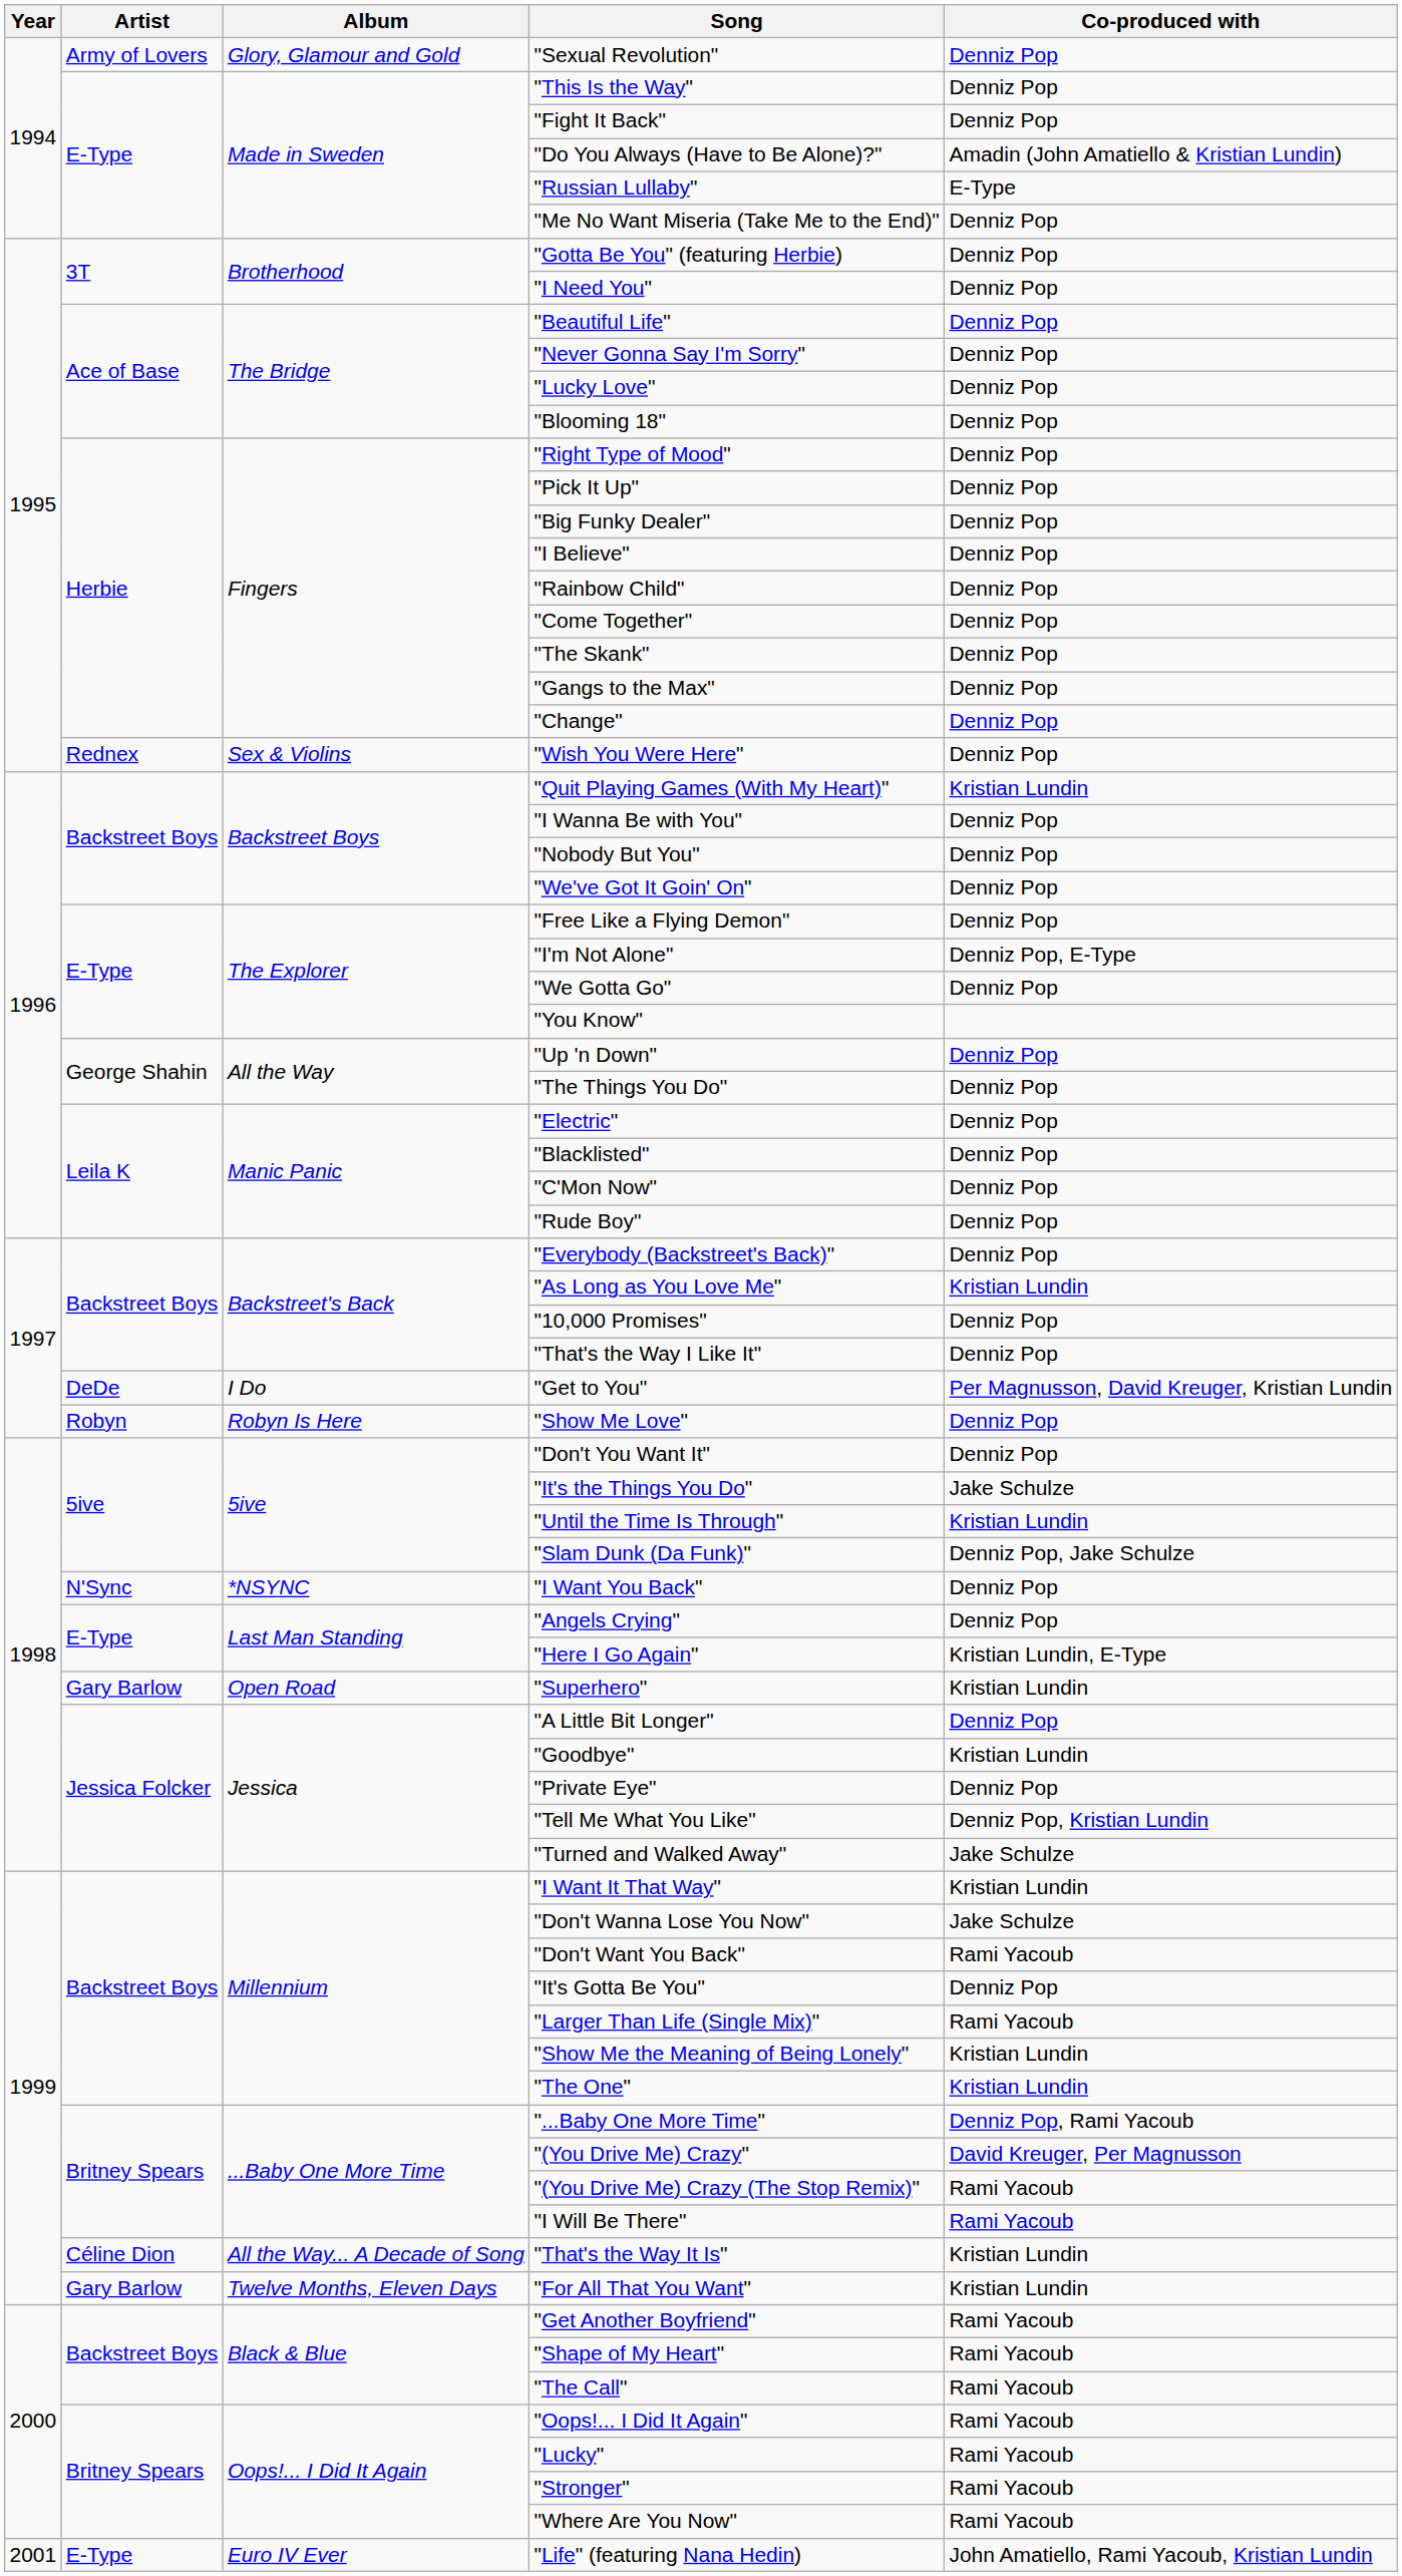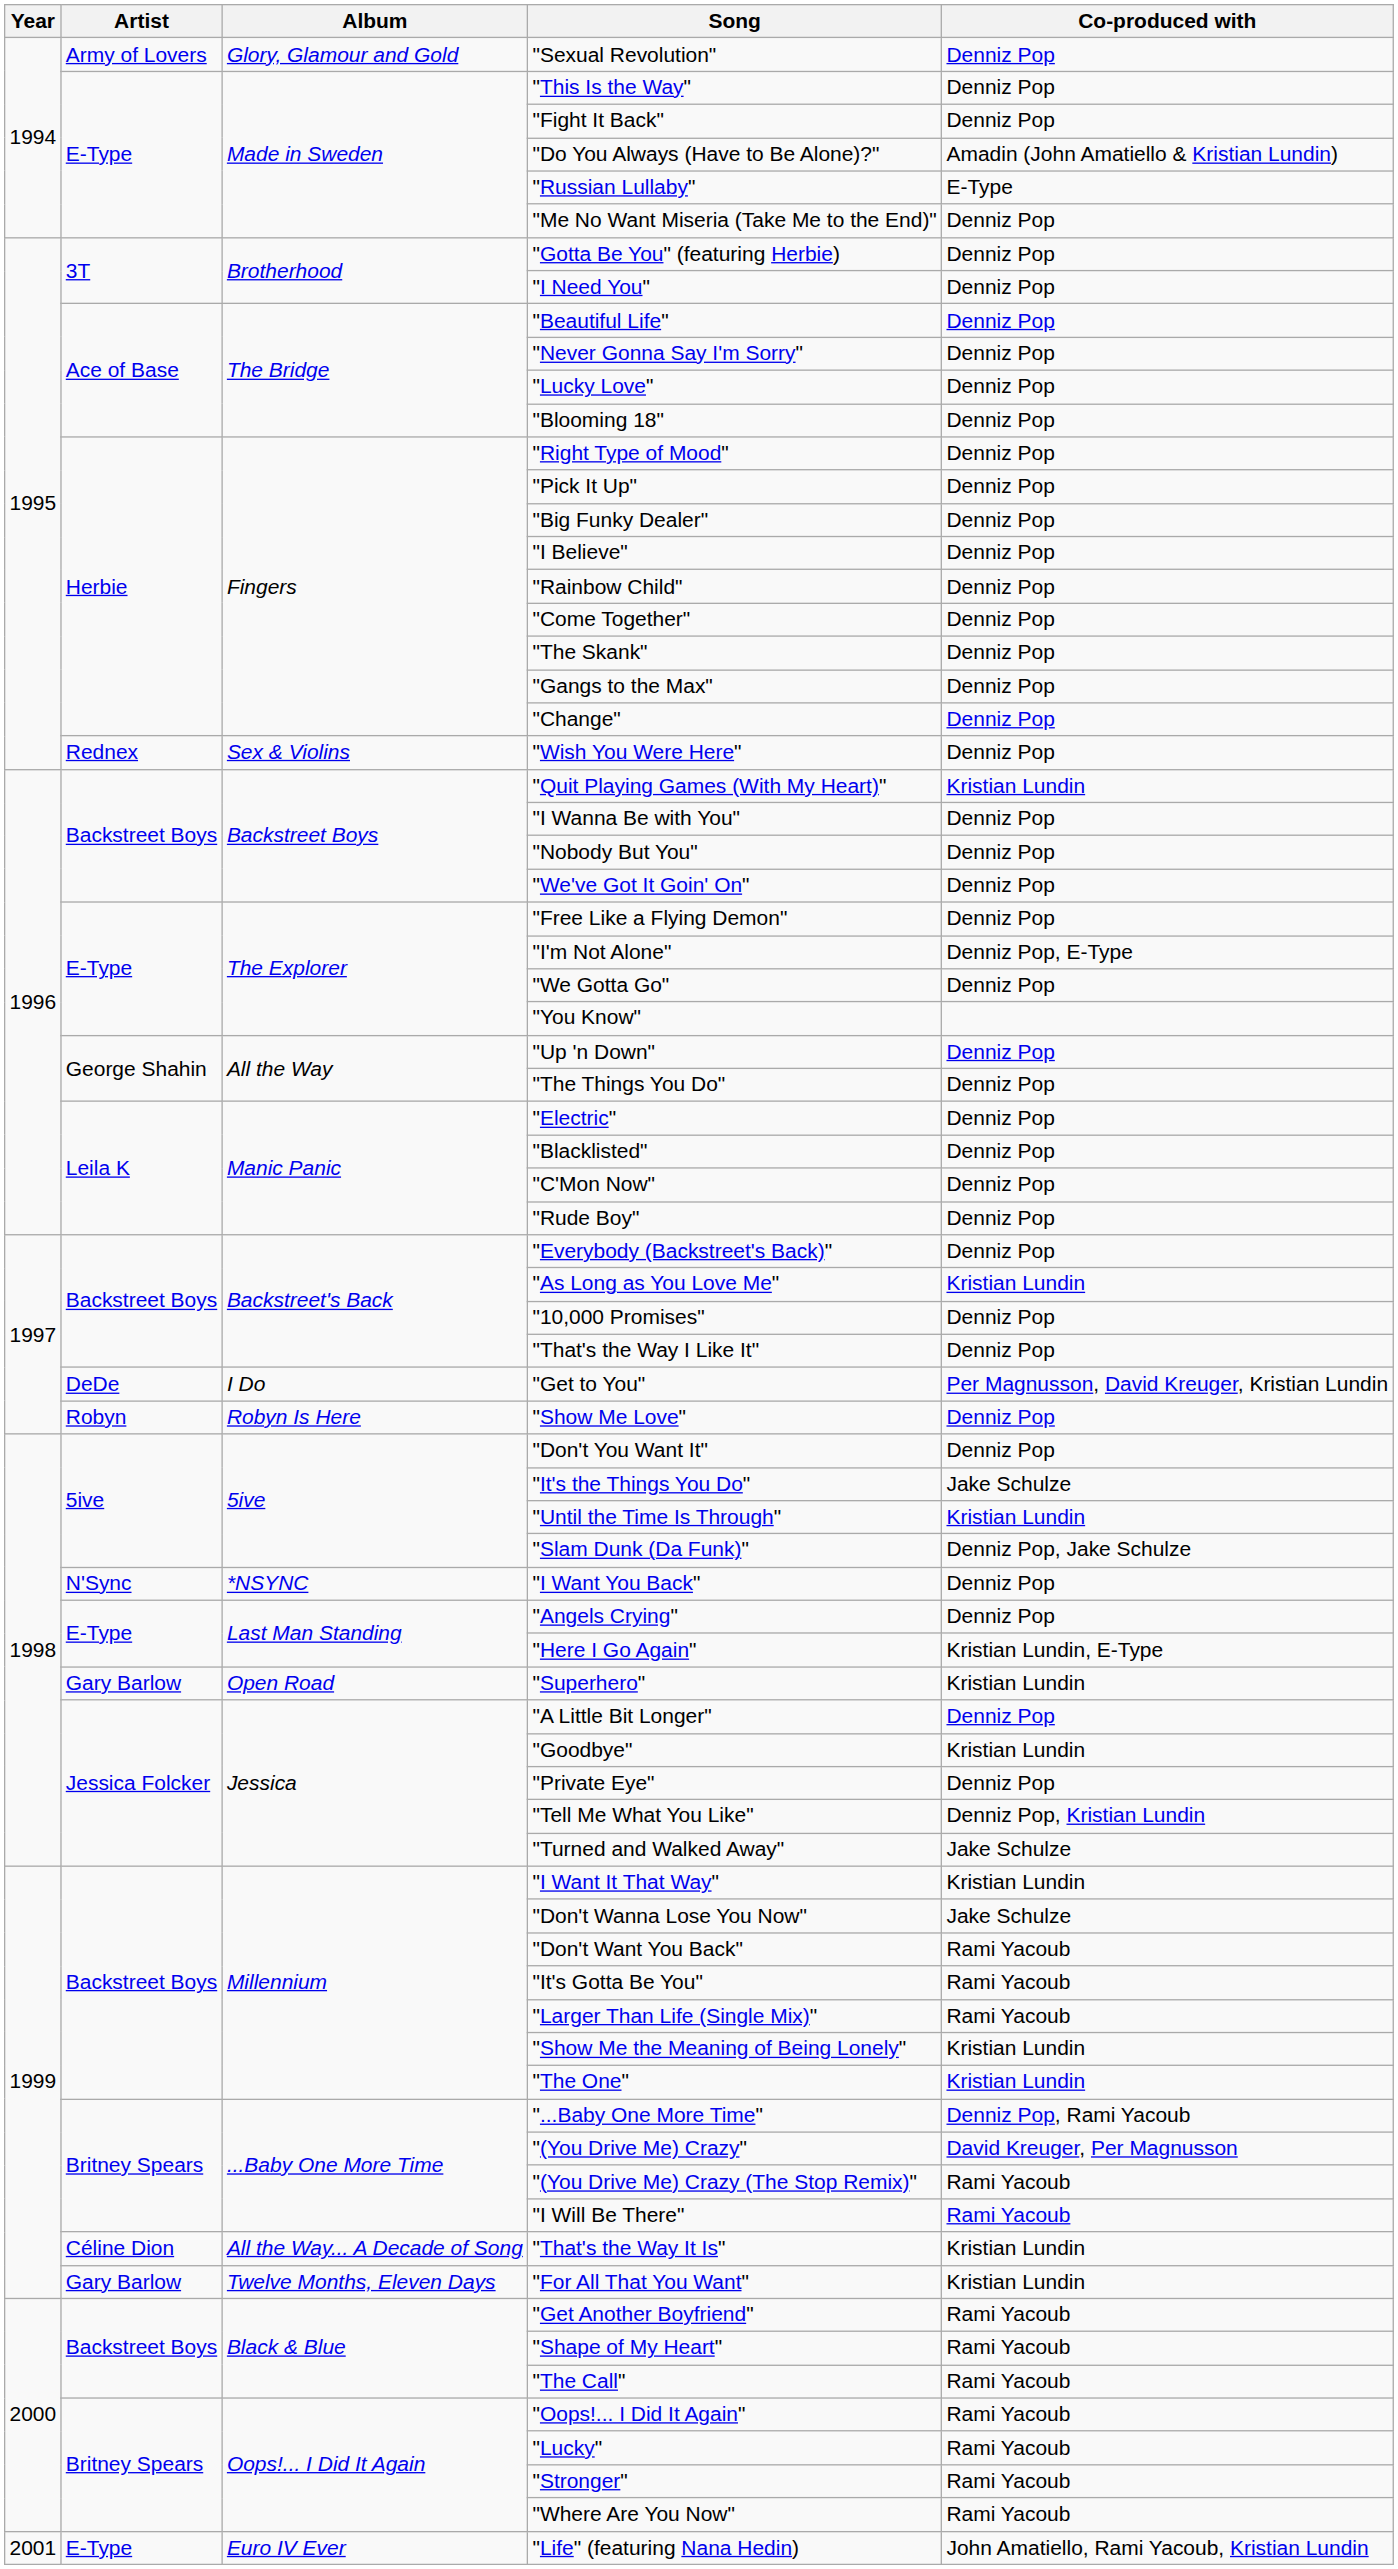 <table class="wikitable">
 <tr>
 <th>Year</th>
 <th>Artist</th>
 <th>Album</th>
 <th>Song</th>
 <th>Co-produced with</th>
 </tr>
 <tr>
 <td rowspan="6">1994</td>
 <td><a href='#'>Army of Lovers</a></td>
 <td><em><a href='#'>Glory, Glamour and Gold</a></em></td>
 <td>"Sexual Revolution"</td>
 <td><a href='#'>Denniz Pop</a></td>
 </tr>
 <tr>
 <td rowspan="5"><a href='#'>E-Type</a></td>
 <td rowspan="5"><em><a href='#'>Made in Sweden</a></em></td>
 <td>"<a href='#'>This Is the Way</a>"</td>
 <td>Denniz Pop</td>
 </tr>
 <tr>
 <td>"Fight It Back"</td>
 <td>Denniz Pop</td>
 </tr>
 <tr>
 <td>"Do You Always (Have to Be Alone)?"</td>
 <td>Amadin (John Amatiello & <a href='#'>Kristian Lundin</a>)</td>
 </tr>
 <tr>
 <td>"<a href='#'>Russian Lullaby</a>"</td>
 <td>E-Type</td>
 </tr>
 <tr>
 <td>"Me No Want Miseria (Take Me to the End)"</td>
 <td>Denniz Pop</td>
 </tr>
 <tr>
 <td rowspan="16">1995</td>
 <td rowspan="2"><a href='#'>3T</a></td>
 <td rowspan="2"><em><a href='#'>Brotherhood</a></em></td>
 <td>"<a href='#'>Gotta Be You</a>" (featuring <a href='#'>Herbie</a>)</td>
 <td>Denniz Pop</td>
 </tr>
 <tr>
 <td>"<a href='#'>I Need You</a>"</td>
 <td>Denniz Pop</td>
 </tr>
 <tr>
 <td rowspan="4"><a href='#'>Ace of Base</a></td>
 <td rowspan="4"><em><a href='#'>The Bridge</a></em></td>
 <td>"<a href='#'>Beautiful Life</a>"</td>
 <td><a href='#'>Denniz Pop</a></td>
 </tr>
 <tr>
 <td>"<a href='#'>Never Gonna Say I'm Sorry</a>"</td>
 <td>Denniz Pop</td>
 </tr>
 <tr>
 <td>"<a href='#'>Lucky Love</a>"</td>
 <td>Denniz Pop</td>
 </tr>
 <tr>
 <td>"Blooming 18"</td>
 <td>Denniz Pop</td>
 </tr>
 <tr>
 <td rowspan="9"><a href='#'>Herbie</a></td>
 <td rowspan="9"><em>Fingers</em></td>
 <td>"<a href='#'>Right Type of Mood</a>"</td>
 <td>Denniz Pop</td>
 </tr>
 <tr>
 <td>"Pick It Up"</td>
 <td>Denniz Pop</td>
 </tr>
 <tr>
 <td>"Big Funky Dealer"</td>
 <td>Denniz Pop</td>
 </tr>
 <tr>
 <td>"I Believe"</td>
 <td>Denniz Pop</td>
 </tr>
 <tr>
 <td>"Rainbow Child"</td>
 <td>Denniz Pop</td>
 </tr>
 <tr>
 <td>"Come Together"</td>
 <td>Denniz Pop</td>
 </tr>
 <tr>
 <td>"The Skank"</td>
 <td>Denniz Pop</td>
 </tr>
 <tr>
 <td>"Gangs to the Max"</td>
 <td>Denniz Pop</td>
 </tr>
 <tr>
 <td>"Change"</td>
 <td><a href='#'>Denniz Pop</a></td>
 </tr>
 <tr>
 <td><a href='#'>Rednex</a></td>
 <td><em><a href='#'>Sex & Violins</a></em></td>
 <td>"<a href='#'>Wish You Were Here</a>"</td>
 <td>Denniz Pop</td>
 </tr>
 <tr>
 <td rowspan="14">1996</td>
 <td rowspan="4"><a href='#'>Backstreet Boys</a></td>
 <td rowspan="4"><em><a href='#'>Backstreet Boys</a></em></td>
 <td>"<a href='#'>Quit Playing Games (With My Heart)</a>"</td>
 <td><a href='#'>Kristian Lundin</a></td>
 </tr>
 <tr>
 <td>"I Wanna Be with You"</td>
 <td>Denniz Pop</td>
 </tr>
 <tr>
 <td>"Nobody But You"</td>
 <td>Denniz Pop</td>
 </tr>
 <tr>
 <td>"<a href='#'>We've Got It Goin' On</a>"</td>
 <td>Denniz Pop</td>
 </tr>
 <tr>
 <td rowspan="4"><a href='#'>E-Type</a></td>
 <td rowspan="4"><em><a href='#'>The Explorer</a></em></td>
 <td>"Free Like a Flying Demon"</td>
 <td>Denniz Pop</td>
 </tr>
 <tr>
 <td>"I'm Not Alone"</td>
 <td>Denniz Pop, E-Type</td>
 </tr>
 <tr>
 <td>"We Gotta Go"</td>
 <td>Denniz Pop</td>
 </tr>
 <tr>
 <td>"You Know"</td>
 <td></td>
 </tr>
 <tr>
 <td rowspan="2">George Shahin</td>
 <td rowspan="2"><em>All the Way</em></td>
 <td>"Up 'n Down"</td>
 <td><a href='#'>Denniz Pop</a></td>
 </tr>
 <tr>
 <td>"The Things You Do"</td>
 <td>Denniz Pop</td>
 </tr>
 <tr>
 <td rowspan="4"><a href='#'>Leila K</a></td>
 <td rowspan="4"><em><a href='#'>Manic Panic</a></em></td>
 <td>"<a href='#'>Electric</a>"</td>
 <td>Denniz Pop</td>
 </tr>
 <tr>
 <td>"Blacklisted"</td>
 <td>Denniz Pop</td>
 </tr>
 <tr>
 <td>"C'Mon Now"</td>
 <td>Denniz Pop</td>
 </tr>
 <tr>
 <td>"Rude Boy"</td>
 <td>Denniz Pop</td>
 </tr>
 <tr>
 <td rowspan="6">1997</td>
 <td rowspan="4"><a href='#'>Backstreet Boys</a></td>
 <td rowspan="4"><em><a href='#'>Backstreet's Back</a></em></td>
 <td>"<a href='#'>Everybody (Backstreet's Back)</a>"</td>
 <td>Denniz Pop</td>
 </tr>
 <tr>
 <td>"<a href='#'>As Long as You Love Me</a>"</td>
 <td><a href='#'>Kristian Lundin</a></td>
 </tr>
 <tr>
 <td>"10,000 Promises"</td>
 <td>Denniz Pop</td>
 </tr>
 <tr>
 <td>"That's the Way I Like It"</td>
 <td>Denniz Pop</td>
 </tr>
 <tr>
 <td><a href='#'>DeDe</a></td>
 <td><em>I Do</em></td>
 <td>"Get to You"</td>
 <td><a href='#'>Per Magnusson</a>, <a href='#'>David Kreuger</a>, Kristian Lundin</td>
 </tr>
 <tr>
 <td><a href='#'>Robyn</a></td>
 <td><em><a href='#'>Robyn Is Here</a></em></td>
 <td>"<a href='#'>Show Me Love</a>"</td>
 <td><a href='#'>Denniz Pop</a></td>
 </tr>
 <tr>
 <td rowspan="13">1998</td>
 <td rowspan="4"><a href='#'>5ive</a></td>
 <td rowspan="4"><em><a href='#'>5ive</a></em></td>
 <td>"Don't You Want It"</td>
 <td>Denniz Pop</td>
 </tr>
 <tr>
 <td>"<a href='#'>It's the Things You Do</a>"</td>
 <td>Jake Schulze</td>
 </tr>
 <tr>
 <td>"<a href='#'>Until the Time Is Through</a>"</td>
 <td><a href='#'>Kristian Lundin</a></td>
 </tr>
 <tr>
 <td>"<a href='#'>Slam Dunk (Da Funk)</a>"</td>
 <td>Denniz Pop, Jake Schulze</td>
 </tr>
 <tr>
 <td><a href='#'>N'Sync</a></td>
 <td><em><a href='#'>*NSYNC</a></em></td>
 <td>"<a href='#'>I Want You Back</a>"</td>
 <td>Denniz Pop</td>
 </tr>
 <tr>
 <td rowspan="2"><a href='#'>E-Type</a></td>
 <td rowspan="2"><em><a href='#'>Last Man Standing</a></em></td>
 <td>"<a href='#'>Angels Crying</a>"</td>
 <td>Denniz Pop</td>
 </tr>
 <tr>
 <td>"<a href='#'>Here I Go Again</a>"</td>
 <td>Kristian Lundin, E-Type</td>
 </tr>
 <tr>
 <td><a href='#'>Gary Barlow</a></td>
 <td><em><a href='#'>Open Road</a></em></td>
 <td>"<a href='#'>Superhero</a>"</td>
 <td>Kristian Lundin</td>
 </tr>
 <tr>
 <td rowspan="5"><a href='#'>Jessica Folcker</a></td>
 <td rowspan="5"><em>Jessica</em></td>
 <td>"A Little Bit Longer"</td>
 <td><a href='#'>Denniz Pop</a></td>
 </tr>
 <tr>
 <td>"Goodbye"</td>
 <td>Kristian Lundin</td>
 </tr>
 <tr>
 <td>"Private Eye"</td>
 <td>Denniz Pop</td>
 </tr>
 <tr>
 <td>"Tell Me What You Like"</td>
 <td>Denniz Pop, <a href='#'>Kristian Lundin</a></td>
 </tr>
 <tr>
 <td>"Turned and Walked Away"</td>
 <td>Jake Schulze</td>
 </tr>
 <tr>
 <td rowspan="13">1999</td>
 <td rowspan="7"><a href='#'>Backstreet Boys</a></td>
 <td rowspan="7"><em><a href='#'>Millennium</a></em></td>
 <td>"<a href='#'>I Want It That Way</a>"</td>
 <td>Kristian Lundin</td>
 </tr>
 <tr>
 <td>"Don't Wanna Lose You Now"</td>
 <td>Jake Schulze</td>
 </tr>
 <tr>
 <td>"Don't Want You Back"</td>
 <td>Rami Yacoub</td>
 </tr>
 <tr>
 <td>"It's Gotta Be You"</td>
-<td>Denniz Pop</td>
+<td>Rami Yacoub</td>
 </tr>
 <tr>
 <td>"<a href='#'>Larger Than Life (Single Mix)</a>"</td>
 <td>Rami Yacoub</td>
 </tr>
 <tr>
 <td>"<a href='#'>Show Me the Meaning of Being Lonely</a>"</td>
 <td>Kristian Lundin</td>
 </tr>
 <tr>
 <td>"<a href='#'>The One</a>"</td>
 <td><a href='#'>Kristian Lundin</a></td>
 </tr>
 <tr>
 <td rowspan="4"><a href='#'>Britney Spears</a></td>
 <td rowspan="4"><em><a href='#'>...Baby One More Time</a></em></td>
 <td>"<a href='#'>...Baby One More Time</a>"</td>
 <td><a href='#'>Denniz Pop</a>, Rami Yacoub</td>
 </tr>
 <tr>
 <td>"<a href='#'>(You Drive Me) Crazy</a>"</td>
 <td><a href='#'>David Kreuger</a>, <a href='#'>Per Magnusson</a></td>
 </tr>
 <tr>
 <td>"<a href='#'>(You Drive Me) Crazy (The Stop Remix)</a>"</td>
 <td>Rami Yacoub</td>
 </tr>
 <tr>
 <td>"I Will Be There"</td>
 <td><a href='#'>Rami Yacoub</a></td>
 </tr>
 <tr>
 <td><a href='#'>Céline Dion</a></td>
 <td><em><a href='#'>All the Way... A Decade of Song</a></em></td>
 <td>"<a href='#'>That's the Way It Is</a>"</td>
 <td>Kristian Lundin</td>
 </tr>
 <tr>
 <td><a href='#'>Gary Barlow</a></td>
 <td><em><a href='#'>Twelve Months, Eleven Days</a></em></td>
 <td>"<a href='#'>For All That You Want</a>"</td>
 <td>Kristian Lundin</td>
 </tr>
 <tr>
 <td rowspan="7">2000</td>
 <td rowspan="3"><a href='#'>Backstreet Boys</a></td>
 <td rowspan="3"><em><a href='#'>Black & Blue</a></em></td>
 <td>"<a href='#'>Get Another Boyfriend</a>"</td>
 <td>Rami Yacoub</td>
 </tr>
 <tr>
 <td>"<a href='#'>Shape of My Heart</a>"</td>
 <td>Rami Yacoub</td>
 </tr>
 <tr>
 <td>"<a href='#'>The Call</a>"</td>
 <td>Rami Yacoub</td>
 </tr>
 <tr>
 <td rowspan="4"><a href='#'>Britney Spears</a></td>
 <td rowspan="4"><em><a href='#'>Oops!... I Did It Again</a></em></td>
 <td>"<a href='#'>Oops!... I Did It Again</a>"</td>
 <td>Rami Yacoub</td>
 </tr>
 <tr>
 <td>"<a href='#'>Lucky</a>"</td>
 <td>Rami Yacoub</td>
 </tr>
 <tr>
 <td>"<a href='#'>Stronger</a>"</td>
 <td>Rami Yacoub</td>
 </tr>
 <tr>
 <td>"Where Are You Now"</td>
 <td>Rami Yacoub</td>
 </tr>
 <tr>
 <td>2001</td>
 <td><a href='#'>E-Type</a></td>
 <td><em><a href='#'>Euro IV Ever</a></em></td>
 <td>"<a href='#'>Life</a>" (featuring <a href='#'>Nana Hedin</a>)</td>
 <td>John Amatiello, Rami Yacoub, <a href='#'>Kristian Lundin</a></td>
 </tr>
 </table>
